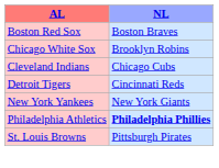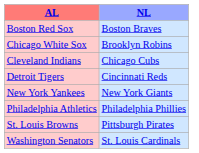 <table class="wikitable" style="font-size:100%;line-height:1.1;">
 <tr>
 <th style="background-color: #FF7B77;"><a href='#'>AL</a></th>
 <th style="background-color: #99A8FF;"><a href='#'>NL</a></th>
 </tr>
 <tr>
 <td style="background-color: #FFCCCC;"><a href='#'>Boston Red Sox</a></td>
 <td style="background-color: #D0E7FF;"><a href='#'>Boston Braves</a></td>
 </tr>
 <tr>
 <td style="background-color: #FFCCCC;"><a href='#'>Chicago White Sox</a></td>
 <td style="background-color: #D0E7FF;"><a href='#'>Brooklyn Robins</a></td>
 </tr>
 <tr>
 <td style="background-color: #FFCCCC;"><a href='#'>Cleveland Indians</a></td>
 <td style="background-color: #D0E7FF;"><a href='#'>Chicago Cubs</a></td>
 </tr>
 <tr>
 <td style="background-color: #FFCCCC;"><a href='#'>Detroit Tigers</a></td>
 <td style="background-color: #D0E7FF;"><a href='#'>Cincinnati Reds</a></td>
 </tr>
 <tr>
 <td style="background-color: #FFCCCC;"><a href='#'>New York Yankees</a></td>
 <td style="background-color: #D0E7FF;"><a href='#'>New York Giants</a></td>
 </tr>
 <tr>
 <td style="background-color: #FFCCCC;"><a href='#'>Philadelphia Athletics</a></td>
-<td style="background-color: #D0E7FF;"><strong><a href='#'>Philadelphia Phillies</a></strong></td>
+<td style="background-color: #D0E7FF;"><a href='#'>Philadelphia Phillies</a></td>
 </tr>
 <tr>
 <td style="background-color: #FFCCCC;"><a href='#'>St. Louis Browns</a></td>
 <td style="background-color: #D0E7FF;"><a href='#'>Pittsburgh Pirates</a></td>
 </tr>
+<tr>
+<td style="background-color: #FFCCCC;"><a href='#'>Washington Senators</a></td>
+<td style="background-color: #D0E7FF;"><a href='#'>St. Louis Cardinals</a></td>
+</tr>
 </table>
